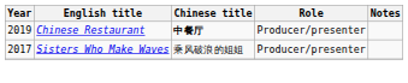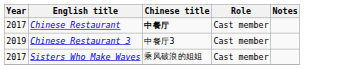 <table class="wikitable">
 <tr>
 <th>Year</th>
 <th>English title</th>
 <th>Chinese title</th>
 <th>Role</th>
 <th>Notes</th>
 </tr>
 <tr>
-<td>2019</td>
+<td>2017</td>
 <td><em><a href='#'>Chinese Restaurant</a></em></td>
 <td><strong>中餐厅</strong></td>
-<td>Producer/presenter</td>
+<td>Cast member</td>
+<td></td>
+</tr>
+<tr>
+<td>2019</td>
+<td><em><a href='#'>Chinese Restaurant 3</a></em></td>
+<td>中餐厅3</td>
+<td>Cast member</td>
 <td></td>
 </tr>
 <tr>
 <td rowspan=1>2017</td>
 <td><em><a href='#'>Sisters Who Make Waves</a></em></td>
 <td>乘风破浪的姐姐</td>
-<td>Producer/presenter</td>
+<td>Cast member</td>
 <td></td>
 </tr>
 <tr>
 </tr>
 </table>
